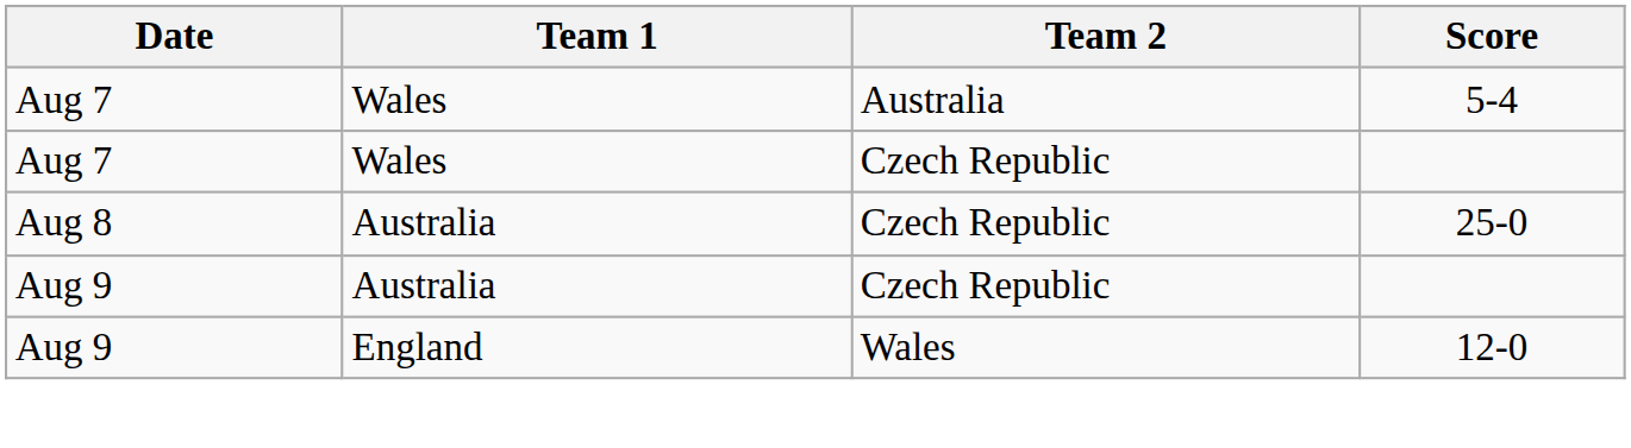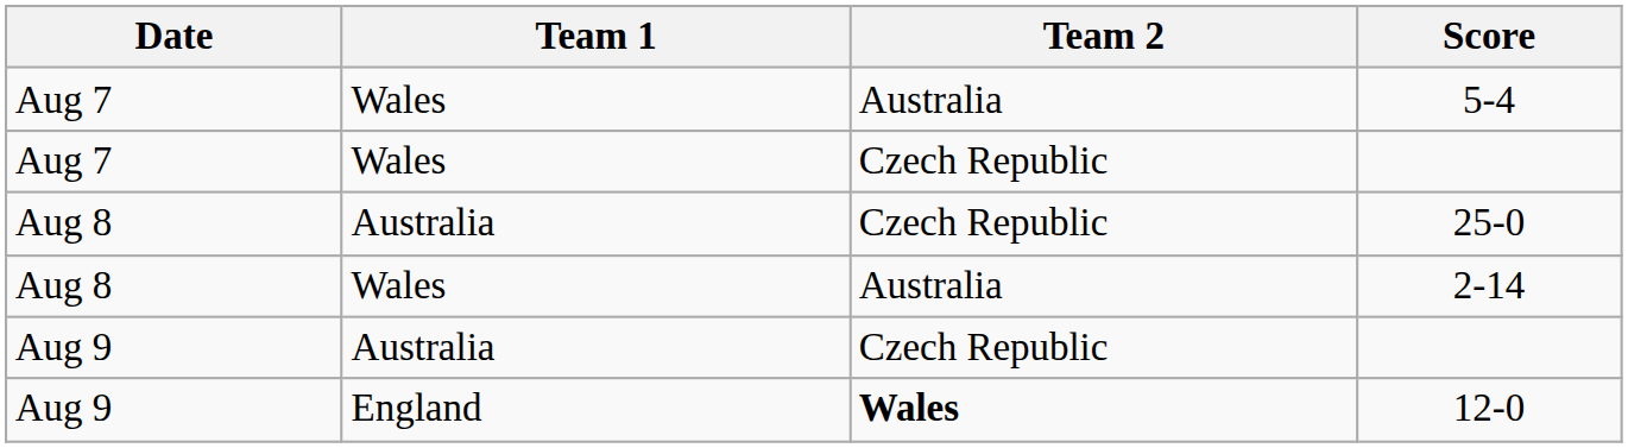 <table class="wikitable" style="font-size: 100%">
 <tr>
 <th width=130>Date</th>
 <th width=200>Team 1</th>
 <th width=200>Team 2</th>
 <th width=100>Score</th>
 </tr>
 <tr>
 <td>Aug 7</td>
 <td>Wales</td>
 <td>Australia</td>
 <td style="text-align:center">5-4</td>
 </tr>
 <tr>
 <td>Aug 7</td>
 <td>Wales</td>
 <td>Czech Republic</td>
 <td style="text-align:center"></td>
 </tr>
 <tr>
 <td>Aug 8</td>
 <td>Australia</td>
 <td>Czech Republic</td>
 <td style="text-align:center">25-0</td>
 </tr>
 <tr>
+<td>Aug 8</td>
+<td>Wales</td>
+<td>Australia</td>
+<td style="text-align:center">2-14</td>
+</tr>
+<tr>
 <td>Aug 9</td>
 <td>Australia</td>
 <td>Czech Republic</td>
 <td style="text-align:center"></td>
 </tr>
 <tr>
 <td>Aug 9</td>
 <td>England</td>
-<td>Wales</td>
+<td><strong>Wales</strong></td>
 <td style="text-align:center">12-0</td>
 </tr>
 </table>
